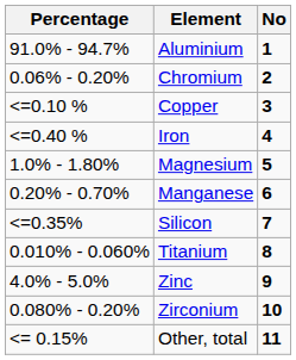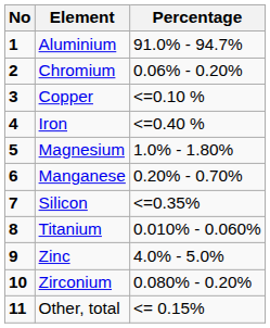 <table class="wikitable sortable">
 <tr>
+<th>No</th>
+<th>Element</th>
 <th>Percentage</th>
-<th>Element</th>
-<th>No</th>
 </tr>
 <tr>
+<td><strong>1</strong></td>
+<td><a href='#'>Aluminium</a></td>
 <td>91.0% - 94.7%</td>
-<td><a href='#'>Aluminium</a></td>
-<td><strong>1</strong></td>
 </tr>
 <tr>
+<td><strong>2</strong></td>
+<td><a href='#'>Chromium</a></td>
 <td>0.06% - 0.20%</td>
-<td><a href='#'>Chromium</a></td>
-<td><strong>2</strong></td>
 </tr>
 <tr>
+<td><strong>3</strong></td>
+<td><a href='#'>Copper</a></td>
 <td><=0.10 %</td>
-<td><a href='#'>Copper</a></td>
-<td><strong>3</strong></td>
 </tr>
 <tr>
+<td><strong>4</strong></td>
+<td><a href='#'>Iron</a></td>
 <td><=0.40 %</td>
-<td><a href='#'>Iron</a></td>
-<td><strong>4</strong></td>
 </tr>
 <tr>
+<td><strong>5</strong></td>
+<td><a href='#'>Magnesium</a></td>
 <td>1.0% - 1.80%</td>
-<td><a href='#'>Magnesium</a></td>
-<td><strong>5</strong></td>
 </tr>
 <tr>
+<td><strong>6</strong></td>
+<td><a href='#'>Manganese</a></td>
 <td>0.20% - 0.70%</td>
-<td><a href='#'>Manganese</a></td>
-<td><strong>6</strong></td>
 </tr>
 <tr>
+<td><strong>7</strong></td>
+<td><a href='#'>Silicon</a></td>
 <td><=0.35%</td>
-<td><a href='#'>Silicon</a></td>
-<td><strong>7</strong></td>
 </tr>
 <tr>
+<td><strong>8</strong></td>
+<td><a href='#'>Titanium</a></td>
 <td>0.010% - 0.060%</td>
-<td><a href='#'>Titanium</a></td>
-<td><strong>8</strong></td>
 </tr>
 <tr>
+<td><strong>9</strong></td>
+<td><a href='#'>Zinc</a></td>
 <td>4.0% - 5.0%</td>
-<td><a href='#'>Zinc</a></td>
-<td><strong>9</strong></td>
 </tr>
 <tr>
+<td><strong>10</strong></td>
+<td><a href='#'>Zirconium</a></td>
 <td>0.080% - 0.20%</td>
-<td><a href='#'>Zirconium</a></td>
-<td><strong>10</strong></td>
 </tr>
 <tr>
+<td><strong>11</strong></td>
+<td>Other, total</td>
 <td><= 0.15%</td>
-<td>Other, total</td>
-<td><strong>11</strong></td>
 </tr>
 </table>
